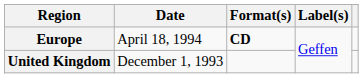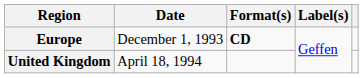 <table class="wikitable plainrowheaders">
 <tr>
 <th scope="col">Region</th>
 <th scope="col">Date</th>
 <th scope="col">Format(s)</th>
 <th scope="col">Label(s)</th>
 <th scope="col"></th>
 </tr>
 <tr>
 <th scope="row">Europe</th>
-<td>April 18, 1994</td>
+<td>December 1, 1993</td>
 <td><strong>CD</strong></td>
 <td rowspan="2"><a href='#'>Geffen</a></td>
 <td></td>
 </tr>
 <tr>
 <th scope="row">United Kingdom</th>
-<td>December 1, 1993</td>
+<td>April 18, 1994</td>
 <td></td>
 <td></td>
 </tr>
 </table>
